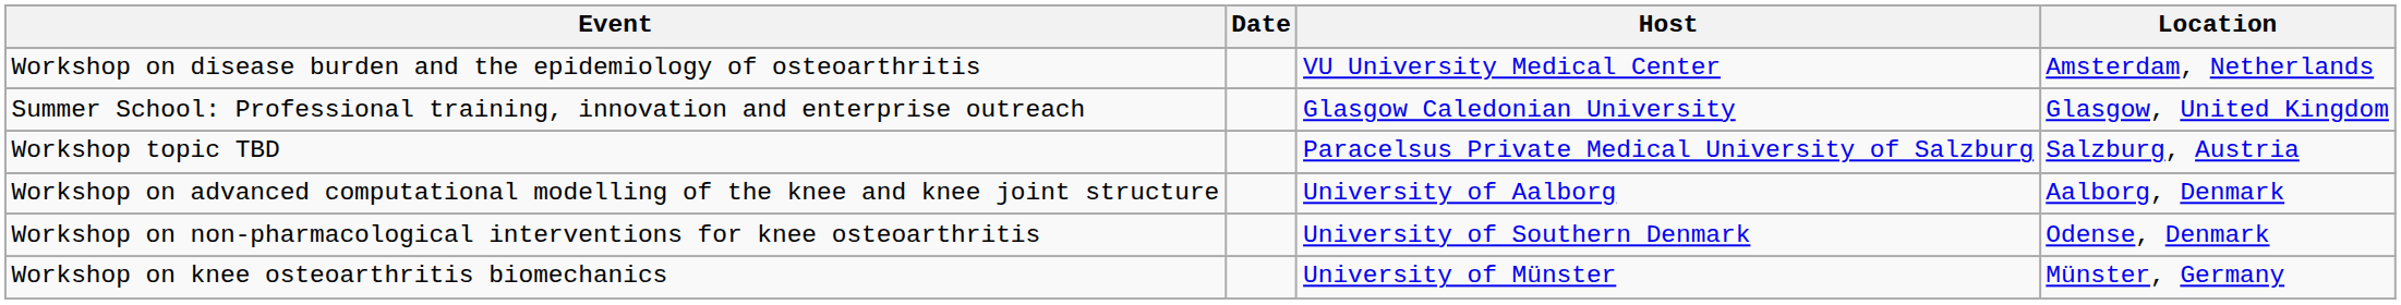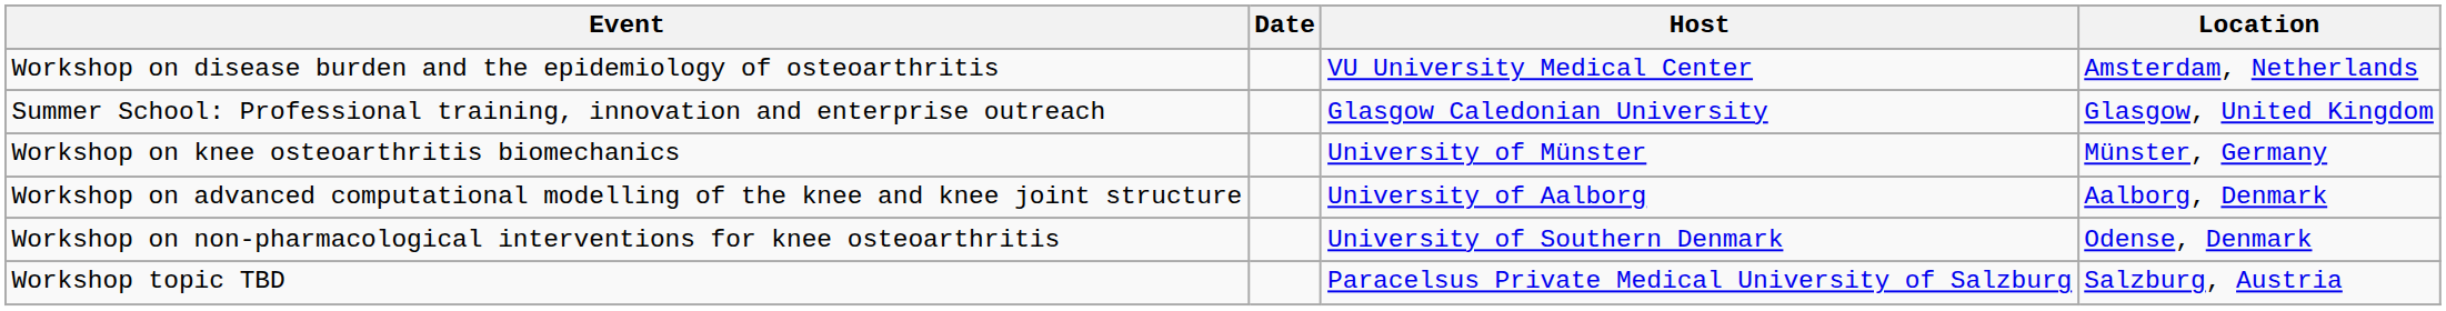 <table id="Training Events" class="sortable wikitable succession-box" style="font-size:90%; ">
 <tr>
 <th scope="col">Event</th>
 <th scope="col">Date</th>
 <th scope="col">Host</th>
 <th scope="col">Location</th>
 </tr>
 <tr>
 <td>Workshop on disease burden and the epidemiology of osteoarthritis</td>
 <td></td>
 <td><a href='#'>VU University Medical Center</a></td>
 <td><a href='#'>Amsterdam</a>, <a href='#'>Netherlands</a></td>
 </tr>
 <tr>
 <td>Summer School: Professional training, innovation and enterprise outreach</td>
 <td></td>
 <td><a href='#'>Glasgow Caledonian University</a></td>
 <td><a href='#'>Glasgow</a>, <a href='#'>United Kingdom</a></td>
 </tr>
 <tr>
-<td>Workshop topic TBD</td>
+<td>Workshop on knee osteoarthritis biomechanics</td>
 <td></td>
-<td><a href='#'>Paracelsus Private Medical University of Salzburg</a></td>
-<td><a href='#'>Salzburg</a>, <a href='#'>Austria</a></td>
+<td><a href='#'>University of Münster</a></td>
+<td><a href='#'>Münster</a>, <a href='#'>Germany</a></td>
 </tr>
 <tr>
 <td>Workshop on advanced computational modelling of the knee and knee joint structure</td>
 <td></td>
 <td><a href='#'>University of Aalborg</a></td>
 <td><a href='#'>Aalborg</a>, <a href='#'>Denmark</a></td>
 </tr>
 <tr>
 <td>Workshop on non-pharmacological interventions for knee osteoarthritis</td>
 <td></td>
 <td><a href='#'>University of Southern Denmark</a></td>
 <td><a href='#'>Odense</a>, <a href='#'>Denmark</a></td>
 </tr>
 <tr>
-<td>Workshop on knee osteoarthritis biomechanics</td>
+<td>Workshop topic TBD</td>
 <td></td>
-<td><a href='#'>University of Münster</a></td>
-<td><a href='#'>Münster</a>, <a href='#'>Germany</a></td>
+<td><a href='#'>Paracelsus Private Medical University of Salzburg</a></td>
+<td><a href='#'>Salzburg</a>, <a href='#'>Austria</a></td>
 </tr>
 </table>
